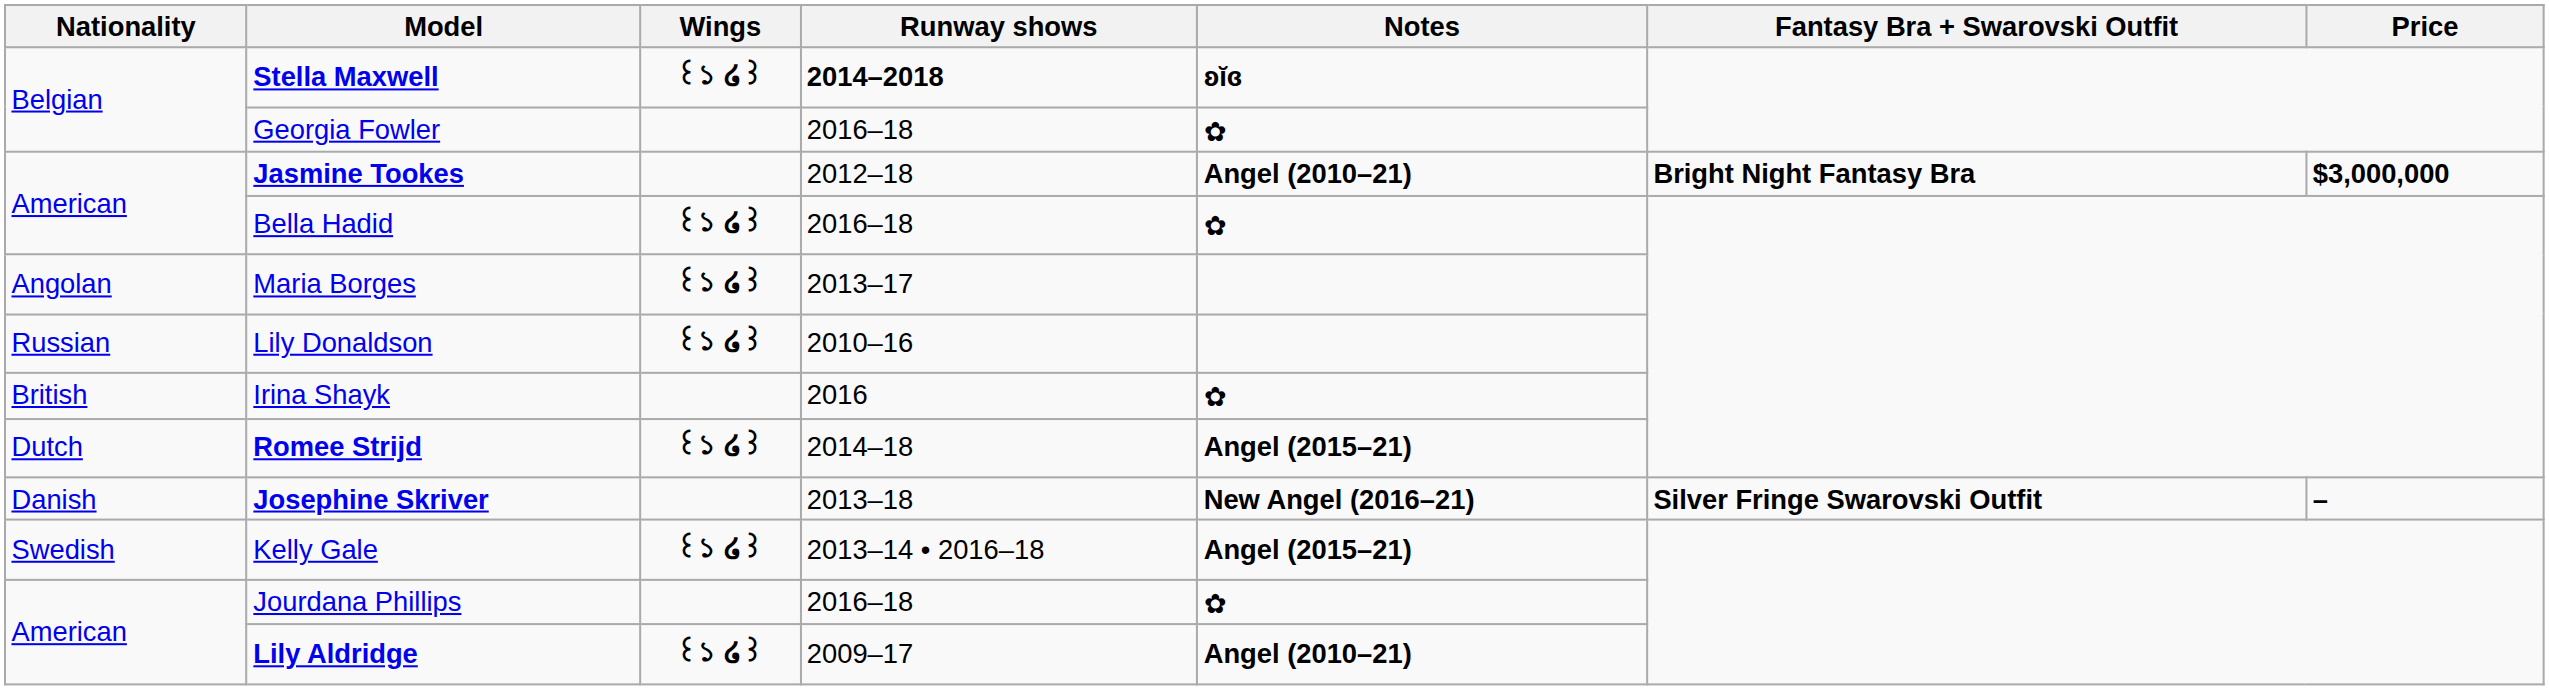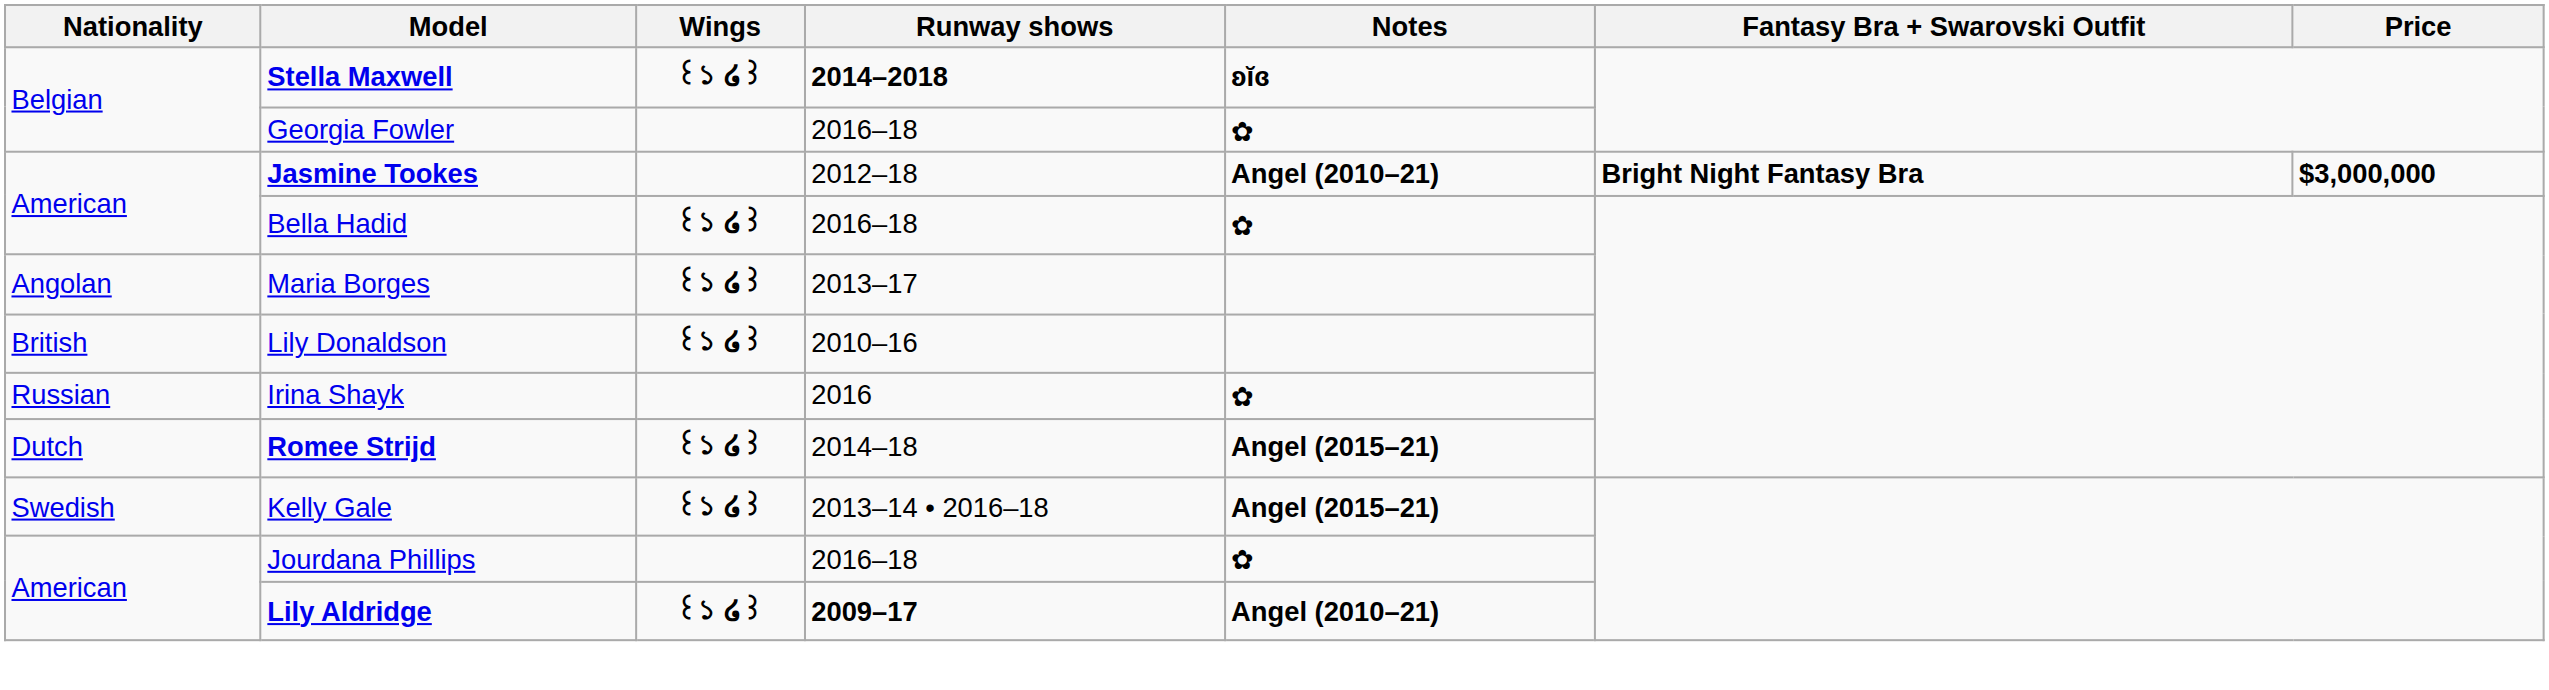 <table class="sortable wikitable"  style="font-size:85%; width:100%;">
 <tr>
 <th style="text-align:center;">Nationality</th>
 <th style="text-align:center;">Model</th>
 <th style="text-align:center;">Wings</th>
 <th style="text-align:center;">Runway shows</th>
 <th style="text-align:center;">Notes</th>
 <th>Fantasy Bra + Swarovski Outfit</th>
 <th>Price</th>
 </tr>
 <tr>
 <td rowspan="2"> <a href='#'>Belgian</a></td>
 <td><strong><a href='#'>Stella Maxwell</a></strong></td>
 <td align="center"><strong>꒰১ ໒꒱</strong></td>
 <td><strong>2014–2018</strong></td>
 <td><strong>ʚĭɞ</strong></td>
 <td colspan="2" rowspan="2"></td>
 </tr>
 <tr>
 <td><a href='#'>Georgia Fowler</a></td>
 <td></td>
 <td>2016–18</td>
 <td>✿</td>
 </tr>
 <tr>
 <td rowspan="2"> <a href='#'>American</a></td>
 <td><strong><a href='#'>Jasmine Tookes</a></strong></td>
 <td></td>
 <td>2012–18</td>
 <td><strong> Angel (2010–21)</strong></td>
 <td><strong>Bright Night Fantasy Bra</strong></td>
 <td><strong>$3,000,000</strong></td>
 </tr>
 <tr>
 <td><a href='#'>Bella Hadid</a></td>
 <td align="center"><strong>꒰১ ໒꒱</strong></td>
 <td>2016–18</td>
 <td>✿</td>
 <td colspan="2" rowspan="5"></td>
 </tr>
 <tr>
 <td> <a href='#'>Angolan</a></td>
 <td><a href='#'>Maria Borges</a></td>
 <td align="center"><strong>꒰১ ໒꒱</strong></td>
 <td>2013–17</td>
 <td></td>
 </tr>
 <tr>
-<td> <a href='#'>Russian</a></td>
+<td> <a href='#'>British</a></td>
 <td><a href='#'>Lily Donaldson</a></td>
 <td align="center"><strong>꒰১ ໒꒱</strong></td>
 <td>2010–16</td>
 <td></td>
 </tr>
 <tr>
-<td> <a href='#'>British</a></td>
+<td> <a href='#'>Russian</a></td>
 <td><a href='#'>Irina Shayk</a></td>
 <td></td>
 <td>2016</td>
 <td>✿</td>
 </tr>
 <tr>
 <td> <a href='#'>Dutch</a></td>
 <td><strong><a href='#'>Romee Strijd</a></strong></td>
 <td align="center"><strong>꒰১ ໒꒱</strong></td>
 <td>2014–18</td>
 <td><strong> Angel (2015–21)</strong></td>
-</tr>
-<tr>
-<td> <a href='#'>Danish</a></td>
-<td><strong><a href='#'>Josephine Skriver</a></strong></td>
-<td></td>
-<td>2013–18</td>
-<td><strong>New  Angel (2016–21)</strong></td>
-<td><strong>Silver Fringe Swarovski Outfit</strong></td>
-<td><strong>–</strong></td>
 </tr>
 <tr>
 <td> <a href='#'>Swedish</a></td>
 <td><a href='#'>Kelly Gale</a></td>
 <td align="center"><strong>꒰১ ໒꒱</strong></td>
 <td>2013–14 • 2016–18</td>
 <td><strong> Angel (2015–21)</strong></td>
 <td colspan="2" rowspan="3"></td>
 </tr>
 <tr>
 <td rowspan="2"> <a href='#'>American</a></td>
 <td><a href='#'>Jourdana Phillips</a></td>
 <td></td>
 <td>2016–18</td>
 <td>✿</td>
 </tr>
 <tr>
 <td><strong><a href='#'>Lily Aldridge</a></strong></td>
 <td align="center"><strong>꒰১ ໒꒱</strong></td>
-<td>2009–17</td>
+<td><strong>2009–17</strong></td>
 <td><strong> Angel (2010–21)</strong></td>
 </tr>
 </table>
